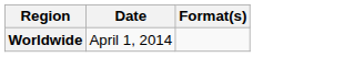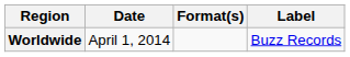 <table class="wikitable plainrowheaders">
 <tr>
 <th scope="col">Region</th>
 <th scope="col">Date</th>
 <th scope="col">Format(s)</th>
+<th scope="col">Label</th>
 </tr>
 <tr>
 <th scope="row">Worldwide</th>
 <td>April 1, 2014</td>
 <td></td>
+<td><a href='#'>Buzz Records</a></td>
 </tr>
 </table>
